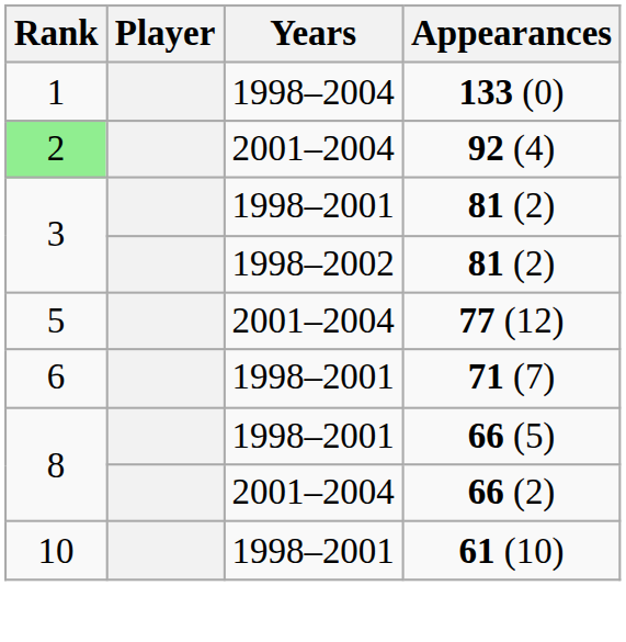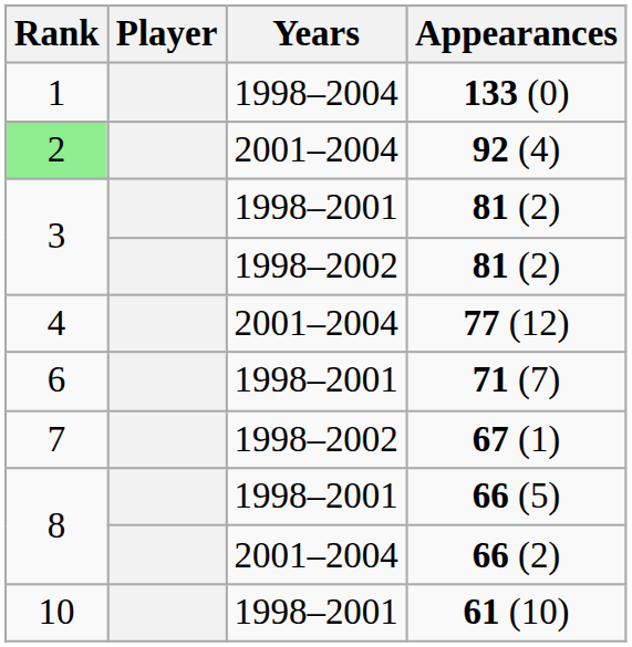 <table class="sortable wikitable plainrowheaders" style="text-align: center;">
 <tr>
 <th scope="col">Rank</th>
 <th scope="col">Player</th>
 <th scope="col">Years</th>
 <th scope="col">Appearances</th>
 </tr>
 <tr>
 <td>1</td>
 <th scope="row"> </th>
 <td>1998–2004</td>
 <td><strong>133</strong> (0)</td>
 </tr>
 <tr>
 <td style="background: lightgreen;">2</td>
 <th scope="row"> </th>
 <td>2001–2004</td>
 <td><strong>92</strong> (4)</td>
 </tr>
 <tr>
 <td rowspan="2">3</td>
 <th scope="row"> </th>
 <td>1998–2001</td>
 <td><strong>81</strong> (2)</td>
 </tr>
 <tr>
 <th scope="row"> </th>
 <td>1998–2002</td>
 <td><strong>81</strong> (2)</td>
 </tr>
 <tr>
-<td>5</td>
+<td>4</td>
 <th scope="row"> </th>
 <td>2001–2004</td>
 <td><strong>77</strong> (12)</td>
 </tr>
 <tr>
 <td>6</td>
 <th scope="row"> </th>
 <td>1998–2001</td>
 <td><strong>71</strong> (7)</td>
+</tr>
+<tr>
+<td>7</td>
+<th scope="row"> </th>
+<td>1998–2002</td>
+<td><strong>67</strong> (1)</td>
 </tr>
 <tr>
 <td rowspan="2">8</td>
 <th scope="row"> </th>
 <td>1998–2001</td>
 <td><strong>66</strong> (5)</td>
 </tr>
 <tr>
 <th scope="row"> </th>
 <td>2001–2004</td>
 <td><strong>66</strong> (2)</td>
 </tr>
 <tr>
 <td>10</td>
 <th scope="row"> </th>
 <td>1998–2001</td>
 <td><strong>61</strong> (10)</td>
 </tr>
 </table>
